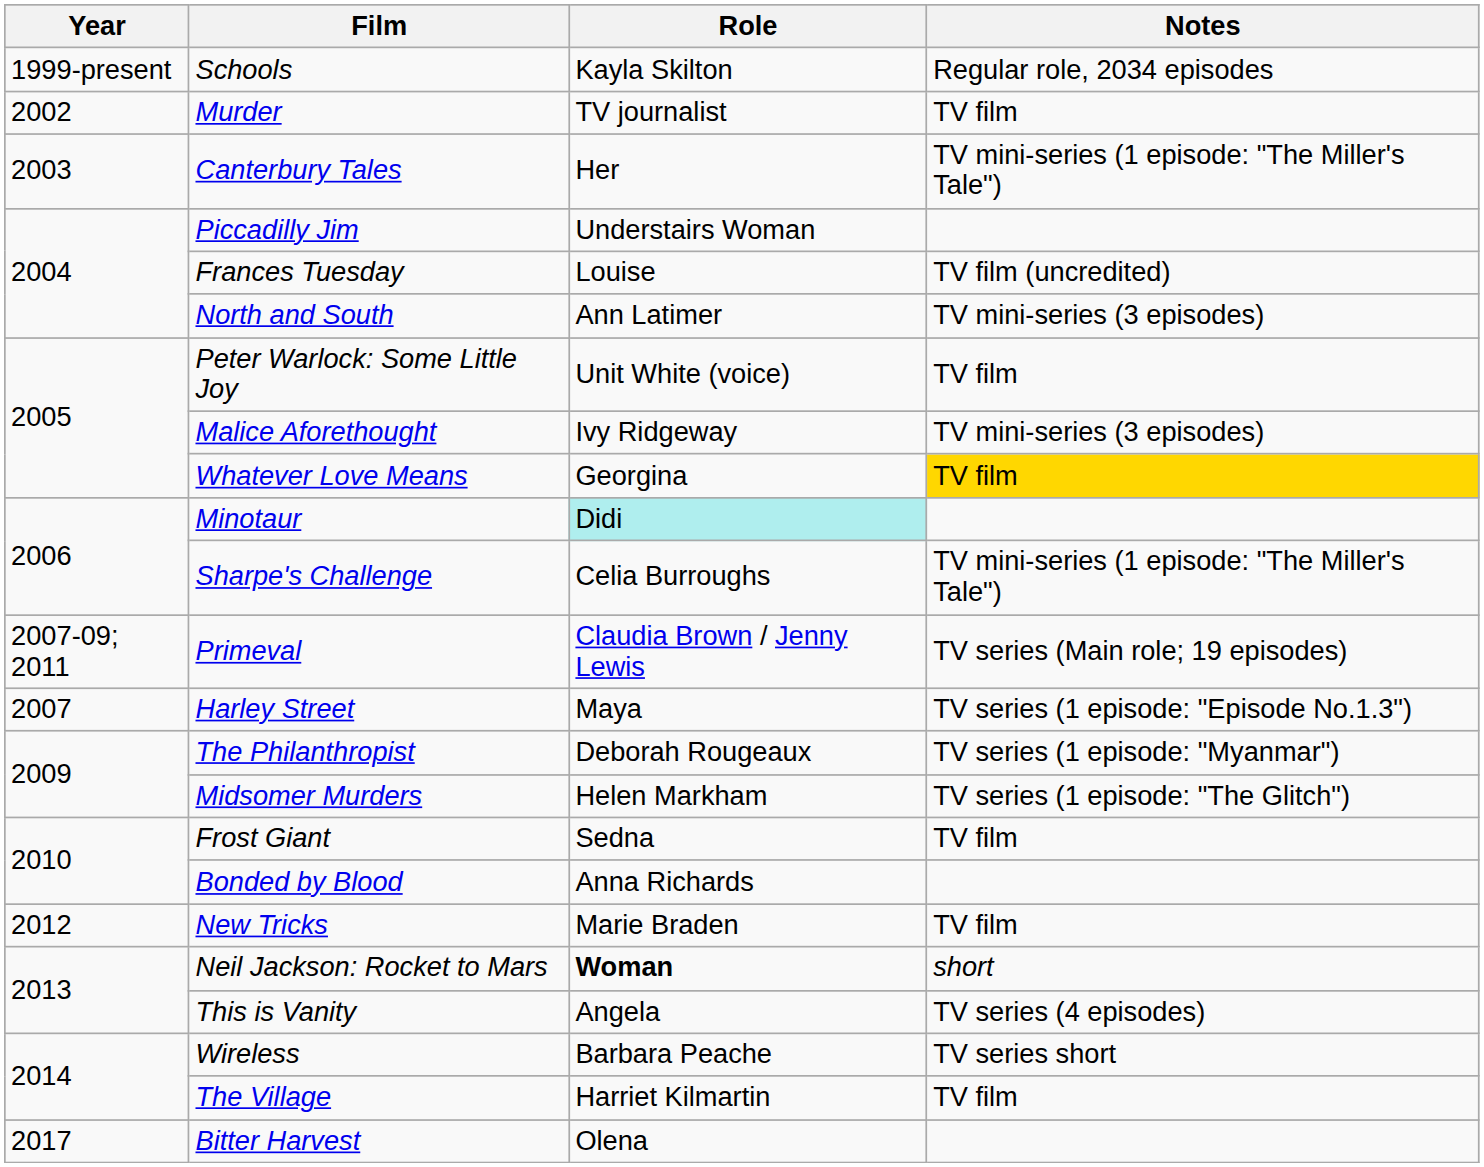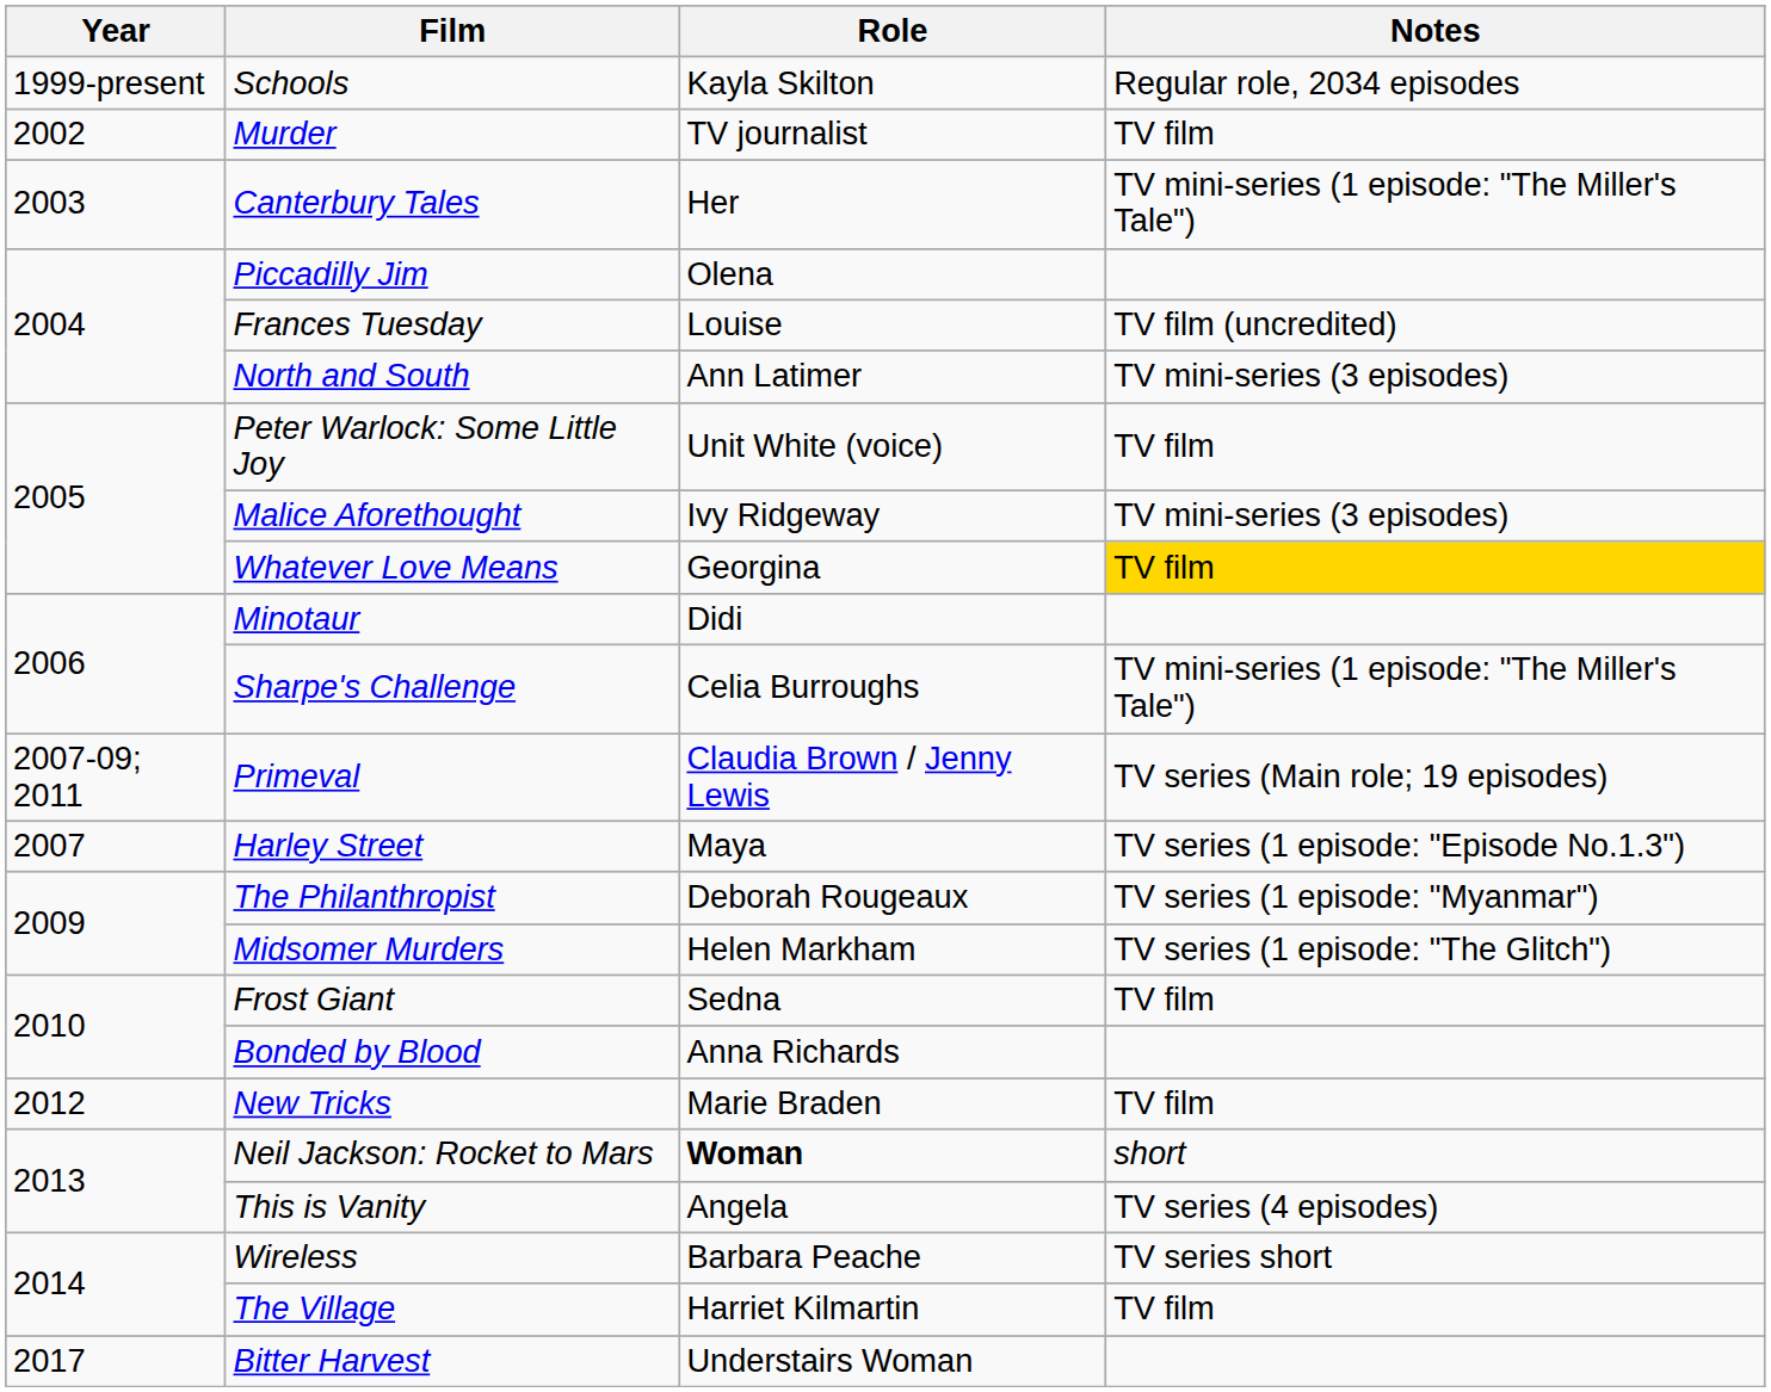 <table class="wikitable">
 <tr>
 <th>Year</th>
 <th>Film</th>
 <th>Role</th>
 <th>Notes</th>
 </tr>
 <tr>
 <td>1999-present</td>
 <td><em>Schools</em></td>
 <td>Kayla Skilton</td>
 <td>Regular role, 2034 episodes</td>
 </tr>
 <tr>
 <td>2002</td>
 <td><em><a href='#'>Murder</a></em></td>
 <td>TV journalist</td>
 <td>TV film</td>
 </tr>
 <tr>
 <td>2003</td>
 <td><em><a href='#'>Canterbury Tales</a></em></td>
 <td>Her</td>
 <td>TV mini-series (1 episode: "The Miller's Tale")</td>
 </tr>
 <tr>
 <td rowspan="3">2004</td>
 <td><em><a href='#'>Piccadilly Jim</a></em></td>
-<td>Understairs Woman</td>
+<td>Olena</td>
 <td></td>
 </tr>
 <tr>
 <td><em>Frances Tuesday</em></td>
 <td>Louise</td>
 <td>TV film (uncredited)</td>
 </tr>
 <tr>
 <td><em><a href='#'>North and South</a></em></td>
 <td>Ann Latimer</td>
 <td>TV mini-series (3 episodes)</td>
 </tr>
 <tr>
 <td rowspan="3">2005</td>
 <td><em>Peter Warlock: Some Little Joy</em></td>
 <td>Unit White (voice)</td>
 <td>TV film</td>
 </tr>
 <tr>
 <td><em><a href='#'>Malice Aforethought</a></em></td>
 <td>Ivy Ridgeway</td>
 <td>TV mini-series (3 episodes)</td>
 </tr>
 <tr>
 <td><em><a href='#'>Whatever Love Means</a></em></td>
 <td>Georgina</td>
 <td style="background: gold;">TV film</td>
 </tr>
 <tr>
 <td rowspan="2">2006</td>
 <td><em><a href='#'>Minotaur</a></em></td>
-<td style="background: paleturquoise;">Didi</td>
+<td>Didi</td>
 <td></td>
 </tr>
 <tr>
 <td><em><a href='#'>Sharpe's Challenge</a></em></td>
 <td>Celia Burroughs</td>
 <td>TV mini-series (1 episode: "The Miller's Tale")</td>
 </tr>
 <tr>
 <td>2007-09; 2011</td>
 <td><em><a href='#'>Primeval</a></em></td>
 <td><a href='#'>Claudia Brown</a> / <a href='#'>Jenny Lewis</a></td>
 <td>TV series (Main role; 19 episodes)</td>
 </tr>
 <tr>
 <td>2007</td>
 <td><em><a href='#'>Harley Street</a></em></td>
 <td>Maya</td>
 <td>TV series (1 episode: "Episode No.1.3")</td>
 </tr>
 <tr>
 <td rowspan="2">2009</td>
 <td><em><a href='#'>The Philanthropist</a></em></td>
 <td>Deborah Rougeaux</td>
 <td>TV series (1 episode: "Myanmar")</td>
 </tr>
 <tr>
 <td><em><a href='#'>Midsomer Murders</a></em></td>
 <td>Helen Markham</td>
 <td>TV series (1 episode: "The Glitch")</td>
 </tr>
 <tr>
 <td rowspan="2">2010</td>
 <td><em>Frost Giant</em></td>
 <td>Sedna</td>
 <td>TV film</td>
 </tr>
 <tr>
 <td><em><a href='#'>Bonded by Blood</a></em></td>
 <td>Anna Richards</td>
 <td></td>
 </tr>
 <tr>
 <td>2012</td>
 <td><em><a href='#'>New Tricks</a></em></td>
 <td>Marie Braden</td>
 <td>TV film</td>
 </tr>
 <tr>
 <td rowspan="2">2013</td>
 <td><em>Neil Jackson: Rocket to Mars</em></td>
 <td><strong>Woman</strong></td>
 <td><em>short</em></td>
 </tr>
 <tr>
 <td><em>This is Vanity</em></td>
 <td>Angela</td>
 <td>TV series (4 episodes)</td>
 </tr>
 <tr>
 <td rowspan="2">2014</td>
 <td><em>Wireless</em></td>
 <td>Barbara Peache</td>
 <td>TV series short</td>
 </tr>
 <tr>
 <td><a href='#'><em>The Village</em></a></td>
 <td>Harriet Kilmartin</td>
 <td>TV film</td>
 </tr>
 <tr>
 <td>2017</td>
 <td><a href='#'><em>Bitter Harvest</em></a></td>
-<td>Olena</td>
+<td>Understairs Woman</td>
 <td></td>
 </tr>
 </table>
